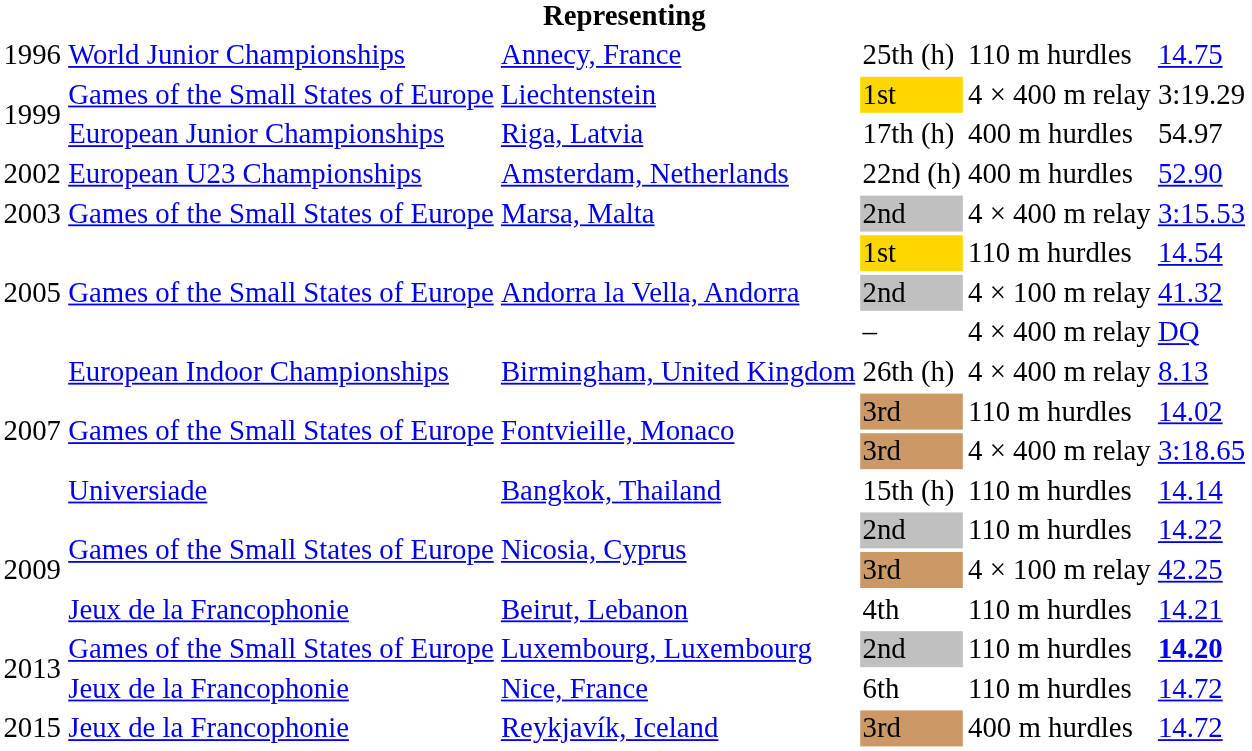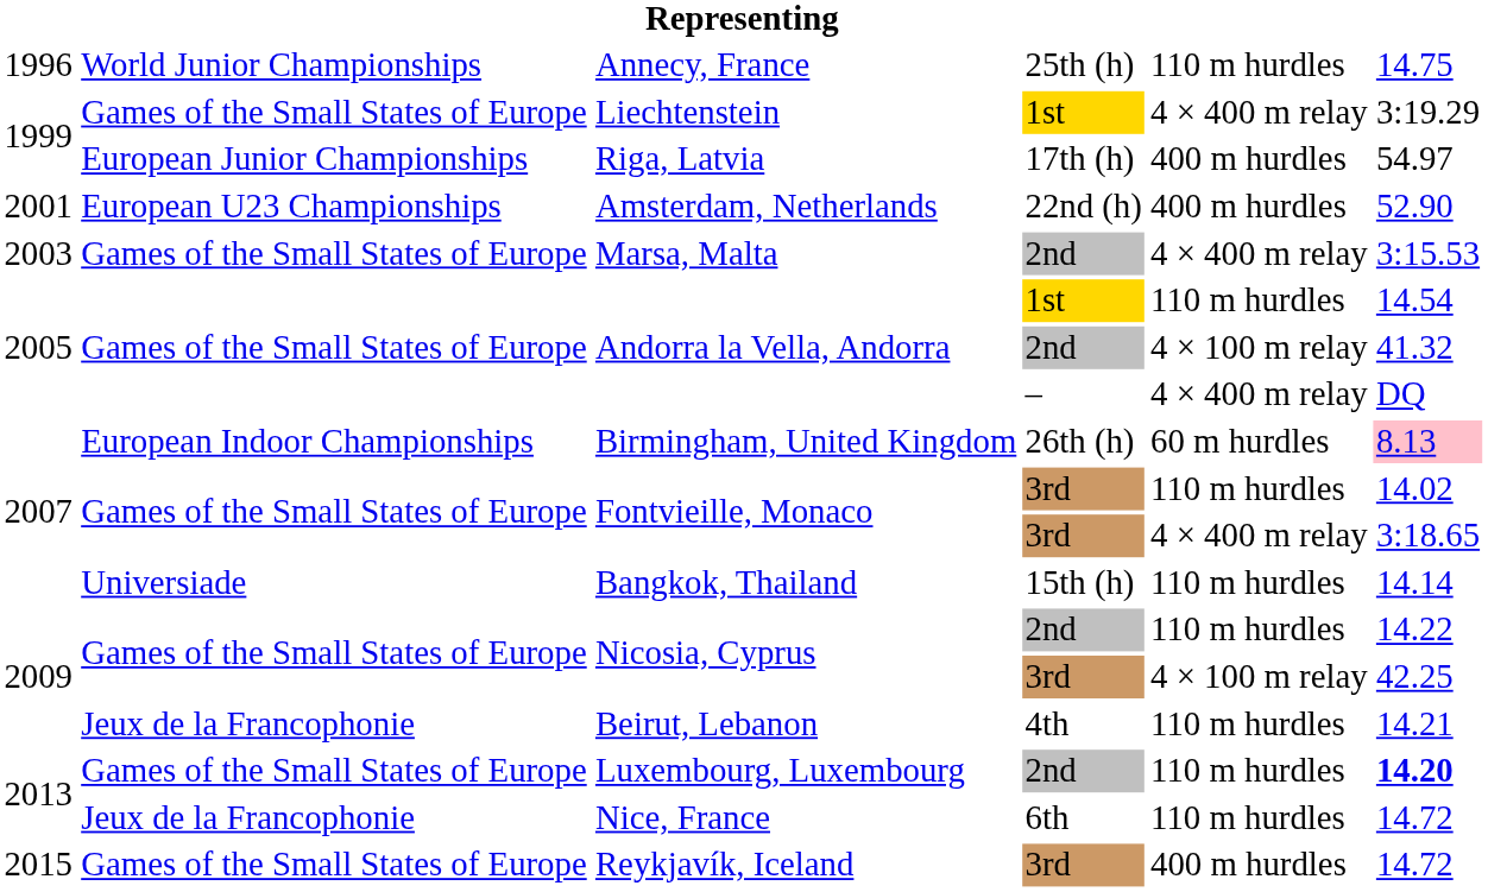 <table>
 <tr>
 <th colspan="6">Representing </th>
 </tr>
 <tr>
 <td>1996</td>
 <td><a href='#'>World Junior Championships</a></td>
 <td><a href='#'>Annecy, France</a></td>
 <td>25th (h)</td>
 <td>110 m hurdles</td>
 <td><a href='#'>14.75</a></td>
 </tr>
 <tr>
 <td rowspan=2>1999</td>
 <td><a href='#'>Games of the Small States of Europe</a></td>
 <td><a href='#'>Liechtenstein</a></td>
 <td bgcolor=gold>1st</td>
 <td>4 × 400 m relay</td>
 <td>3:19.29</td>
 </tr>
 <tr>
 <td><a href='#'>European Junior Championships</a></td>
 <td><a href='#'>Riga, Latvia</a></td>
 <td>17th (h)</td>
 <td>400 m hurdles</td>
 <td>54.97</td>
 </tr>
 <tr>
-<td>2002</td>
+<td>2001</td>
 <td><a href='#'>European U23 Championships</a></td>
 <td><a href='#'>Amsterdam, Netherlands</a></td>
 <td>22nd (h)</td>
 <td>400 m hurdles</td>
 <td><a href='#'>52.90</a></td>
 </tr>
 <tr>
 <td>2003</td>
 <td><a href='#'>Games of the Small States of Europe</a></td>
 <td><a href='#'>Marsa, Malta</a></td>
 <td bgcolor=silver>2nd</td>
 <td>4 × 400 m relay</td>
 <td><a href='#'>3:15.53</a></td>
 </tr>
 <tr>
 <td rowspan=3>2005</td>
 <td rowspan=3><a href='#'>Games of the Small States of Europe</a></td>
 <td rowspan=3><a href='#'>Andorra la Vella, Andorra</a></td>
 <td bgcolor=gold>1st</td>
 <td>110 m hurdles</td>
 <td><a href='#'>14.54</a></td>
 </tr>
 <tr>
 <td bgcolor=silver>2nd</td>
 <td>4 × 100 m relay</td>
 <td><a href='#'>41.32</a></td>
 </tr>
 <tr>
 <td>–</td>
 <td>4 × 400 m relay</td>
 <td><a href='#'>DQ</a></td>
 </tr>
 <tr>
 <td rowspan=4>2007</td>
 <td><a href='#'>European Indoor Championships</a></td>
 <td><a href='#'>Birmingham, United Kingdom</a></td>
 <td>26th (h)</td>
-<td>4 × 400 m relay</td>
-<td><a href='#'>8.13</a></td>
+<td>60 m hurdles</td>
+<td style="background: pink;"><a href='#'>8.13</a></td>
 </tr>
 <tr>
 <td rowspan=2><a href='#'>Games of the Small States of Europe</a></td>
 <td rowspan=2><a href='#'>Fontvieille, Monaco</a></td>
 <td bgcolor=cc9966>3rd</td>
 <td>110 m hurdles</td>
 <td><a href='#'>14.02</a></td>
 </tr>
 <tr>
 <td bgcolor=cc9966>3rd</td>
 <td>4 × 400 m relay</td>
 <td><a href='#'>3:18.65</a></td>
 </tr>
 <tr>
 <td><a href='#'>Universiade</a></td>
 <td><a href='#'>Bangkok, Thailand</a></td>
 <td>15th (h)</td>
 <td>110 m hurdles</td>
 <td><a href='#'>14.14</a></td>
 </tr>
 <tr>
 <td rowspan=3>2009</td>
 <td rowspan=2><a href='#'>Games of the Small States of Europe</a></td>
 <td rowspan=2><a href='#'>Nicosia, Cyprus</a></td>
 <td bgcolor=silver>2nd</td>
 <td>110 m hurdles</td>
 <td><a href='#'>14.22</a></td>
 </tr>
 <tr>
 <td bgcolor=cc9966>3rd</td>
 <td>4 × 100 m relay</td>
 <td><a href='#'>42.25</a></td>
 </tr>
 <tr>
 <td><a href='#'>Jeux de la Francophonie</a></td>
 <td><a href='#'>Beirut, Lebanon</a></td>
 <td>4th</td>
 <td>110 m hurdles</td>
 <td><a href='#'>14.21</a></td>
 </tr>
 <tr>
 <td rowspan=2>2013</td>
 <td><a href='#'>Games of the Small States of Europe</a></td>
 <td><a href='#'>Luxembourg, Luxembourg</a></td>
 <td bgcolor=silver>2nd</td>
 <td>110 m hurdles</td>
 <td><strong><a href='#'>14.20</a></strong></td>
 </tr>
 <tr>
 <td><a href='#'>Jeux de la Francophonie</a></td>
 <td><a href='#'>Nice, France</a></td>
 <td>6th</td>
 <td>110 m hurdles</td>
 <td><a href='#'>14.72</a></td>
 </tr>
 <tr>
 <td>2015</td>
-<td><a href='#'>Jeux de la Francophonie</a></td>
+<td><a href='#'>Games of the Small States of Europe</a></td>
 <td><a href='#'>Reykjavík, Iceland</a></td>
 <td bgcolor=cc9966>3rd</td>
 <td>400 m hurdles</td>
 <td><a href='#'>14.72</a></td>
 </tr>
 </table>
